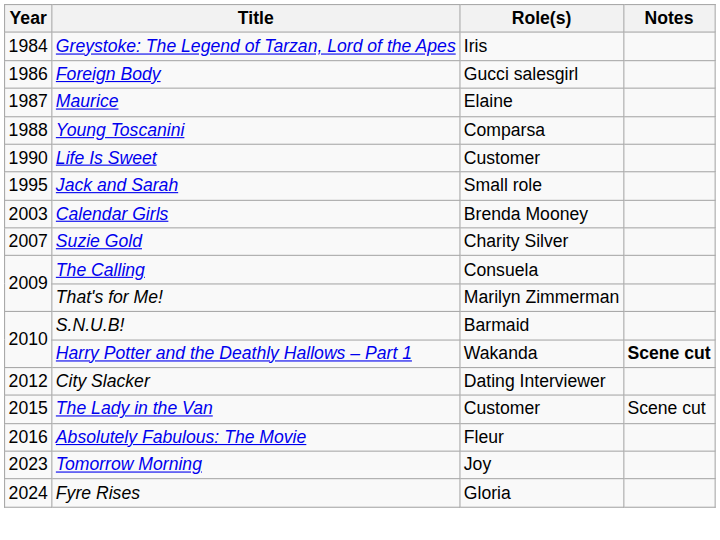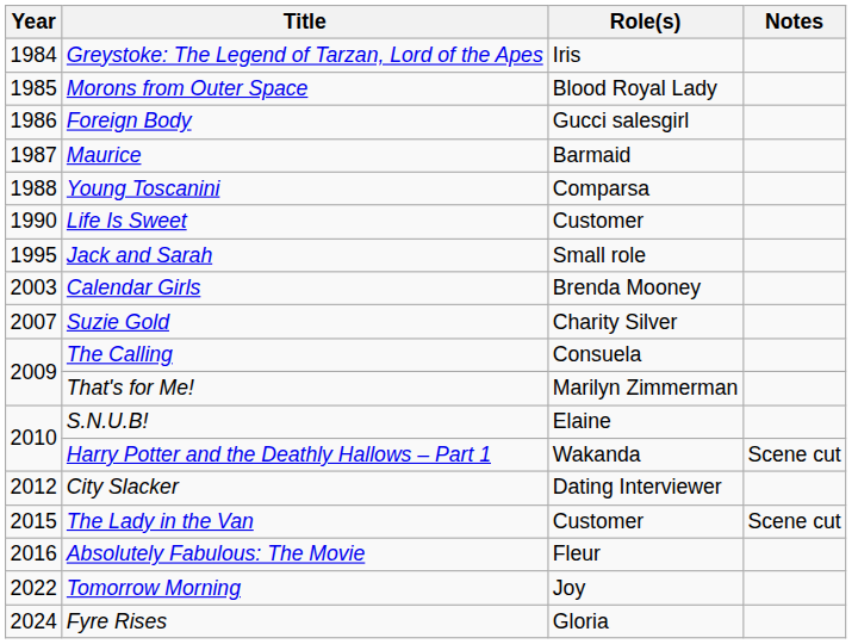 <table class="wikitable">
 <tr>
 <th>Year</th>
 <th>Title</th>
 <th>Role(s)</th>
 <th>Notes</th>
 </tr>
 <tr>
 <td>1984</td>
 <td><em><a href='#'>Greystoke: The Legend of Tarzan, Lord of the Apes</a></em></td>
 <td>Iris</td>
 <td></td>
 </tr>
 <tr>
+<td>1985</td>
+<td><em><a href='#'>Morons from Outer Space</a></em></td>
+<td>Blood Royal Lady</td>
+<td></td>
+</tr>
+<tr>
 <td>1986</td>
 <td><em><a href='#'>Foreign Body</a></em></td>
 <td>Gucci salesgirl</td>
 <td></td>
 </tr>
 <tr>
 <td>1987</td>
 <td><em><a href='#'>Maurice</a></em></td>
-<td>Elaine</td>
+<td>Barmaid</td>
 <td></td>
 </tr>
 <tr>
 <td>1988</td>
 <td><em><a href='#'>Young Toscanini</a></em></td>
 <td>Comparsa</td>
 <td></td>
 </tr>
 <tr>
 <td>1990</td>
 <td><em><a href='#'>Life Is Sweet</a></em></td>
 <td>Customer</td>
 <td></td>
 </tr>
 <tr>
 <td>1995</td>
 <td><em><a href='#'>Jack and Sarah</a></em></td>
 <td>Small role</td>
 <td></td>
 </tr>
 <tr>
 <td>2003</td>
 <td><em><a href='#'>Calendar Girls</a></em></td>
 <td>Brenda Mooney</td>
 <td></td>
 </tr>
 <tr>
 <td>2007</td>
 <td><em><a href='#'>Suzie Gold</a></em></td>
 <td>Charity Silver</td>
 <td></td>
 </tr>
 <tr>
 <td rowspan=2>2009</td>
 <td><em><a href='#'>The Calling</a></em></td>
 <td>Consuela</td>
 <td></td>
 </tr>
 <tr>
 <td><em>That's for Me!</em></td>
 <td>Marilyn Zimmerman</td>
 <td></td>
 </tr>
 <tr>
 <td rowspan=2>2010</td>
 <td><em>S.N.U.B!</em></td>
-<td>Barmaid</td>
+<td>Elaine</td>
 <td></td>
 </tr>
 <tr>
 <td><em><a href='#'>Harry Potter and the Deathly Hallows – Part 1</a></em></td>
 <td>Wakanda</td>
-<td><strong>Scene cut</strong></td>
+<td>Scene cut</td>
 </tr>
 <tr>
 <td>2012</td>
 <td><em>City Slacker</em></td>
 <td>Dating Interviewer</td>
 <td></td>
 </tr>
 <tr>
 <td>2015</td>
 <td><em><a href='#'>The Lady in the Van</a></em></td>
 <td>Customer</td>
 <td>Scene cut</td>
 </tr>
 <tr>
 <td>2016</td>
 <td><em><a href='#'>Absolutely Fabulous: The Movie</a></em></td>
 <td>Fleur</td>
 <td></td>
 </tr>
 <tr>
-<td>2023</td>
+<td>2022</td>
 <td><em><a href='#'>Tomorrow Morning</a></em></td>
 <td>Joy</td>
 <td></td>
 </tr>
 <tr>
 <td>2024</td>
 <td><em>Fyre Rises</em></td>
 <td>Gloria</td>
 <td></td>
 </tr>
 </table>
